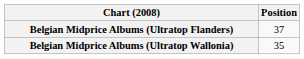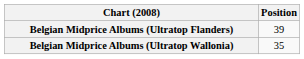 <table class="wikitable sortable plainrowheaders" style="text-align:center">
 <tr>
 <th scope="col" style="width:24em;">Chart (2008)</th>
 <th scope="col">Position</th>
 </tr>
 <tr>
 <th scope="row">Belgian Midprice Albums (Ultratop Flanders)</th>
-<td>37</td>
+<td>39</td>
 </tr>
 <tr>
 <th scope="row">Belgian Midprice Albums (Ultratop Wallonia)</th>
 <td>35</td>
 </tr>
 </table>
